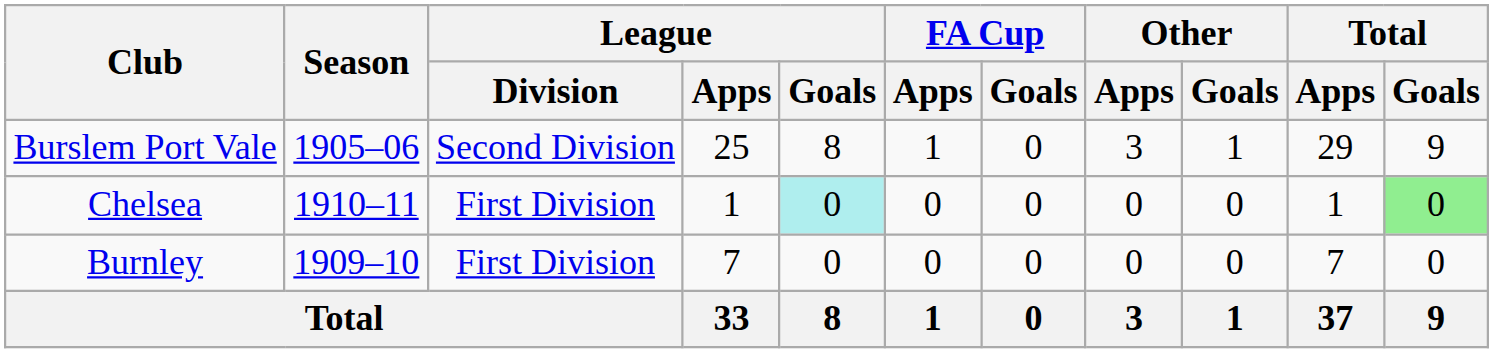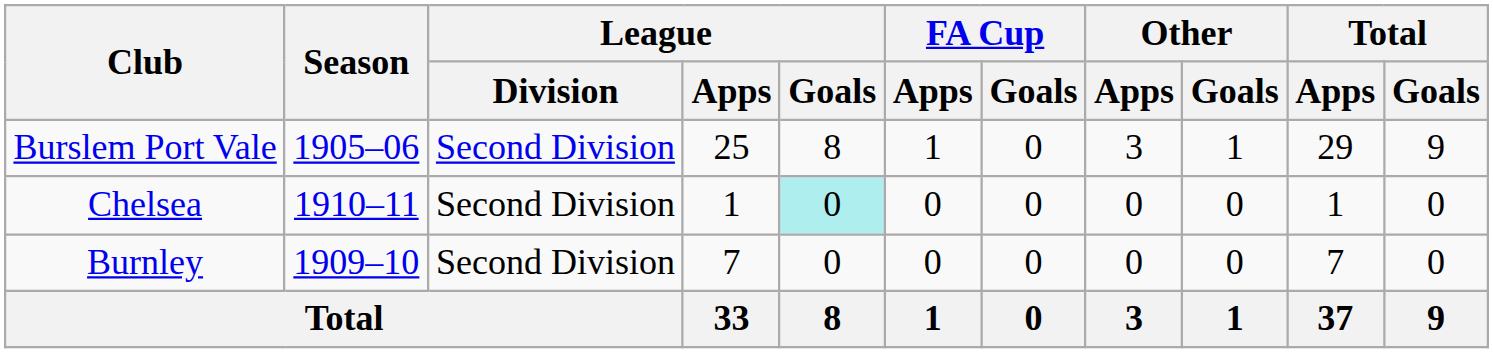 <table class="wikitable" style="text-align:center">
 <tr>
 <th rowspan="2">Club</th>
 <th rowspan="2">Season</th>
 <th colspan="3">League</th>
 <th colspan="2"><a href='#'>FA Cup</a></th>
 <th colspan="2">Other</th>
 <th colspan="2">Total</th>
 </tr>
 <tr>
 <th>Division</th>
 <th>Apps</th>
 <th>Goals</th>
 <th>Apps</th>
 <th>Goals</th>
 <th>Apps</th>
 <th>Goals</th>
 <th>Apps</th>
 <th>Goals</th>
 </tr>
 <tr>
 <td><a href='#'>Burslem Port Vale</a></td>
 <td><a href='#'>1905–06</a></td>
 <td><a href='#'>Second Division</a></td>
 <td>25</td>
 <td>8</td>
 <td>1</td>
 <td>0</td>
 <td>3</td>
 <td>1</td>
 <td>29</td>
 <td>9</td>
 </tr>
 <tr>
 <td><a href='#'>Chelsea</a></td>
 <td><a href='#'>1910–11</a></td>
-<td><a href='#'>First Division</a></td>
+<td>Second Division</td>
 <td>1</td>
 <td style="background: paleturquoise;">0</td>
 <td>0</td>
 <td>0</td>
 <td>0</td>
 <td>0</td>
 <td>1</td>
-<td style="background: lightgreen;">0</td>
+<td>0</td>
 </tr>
 <tr>
 <td><a href='#'>Burnley</a></td>
 <td><a href='#'>1909–10</a></td>
-<td><a href='#'>First Division</a></td>
+<td>Second Division</td>
 <td>7</td>
 <td>0</td>
 <td>0</td>
 <td>0</td>
 <td>0</td>
 <td>0</td>
 <td>7</td>
 <td>0</td>
 </tr>
 <tr>
 <th colspan="3">Total</th>
 <th>33</th>
 <th>8</th>
 <th>1</th>
 <th>0</th>
 <th>3</th>
 <th>1</th>
 <th>37</th>
 <th>9</th>
 </tr>
 </table>
